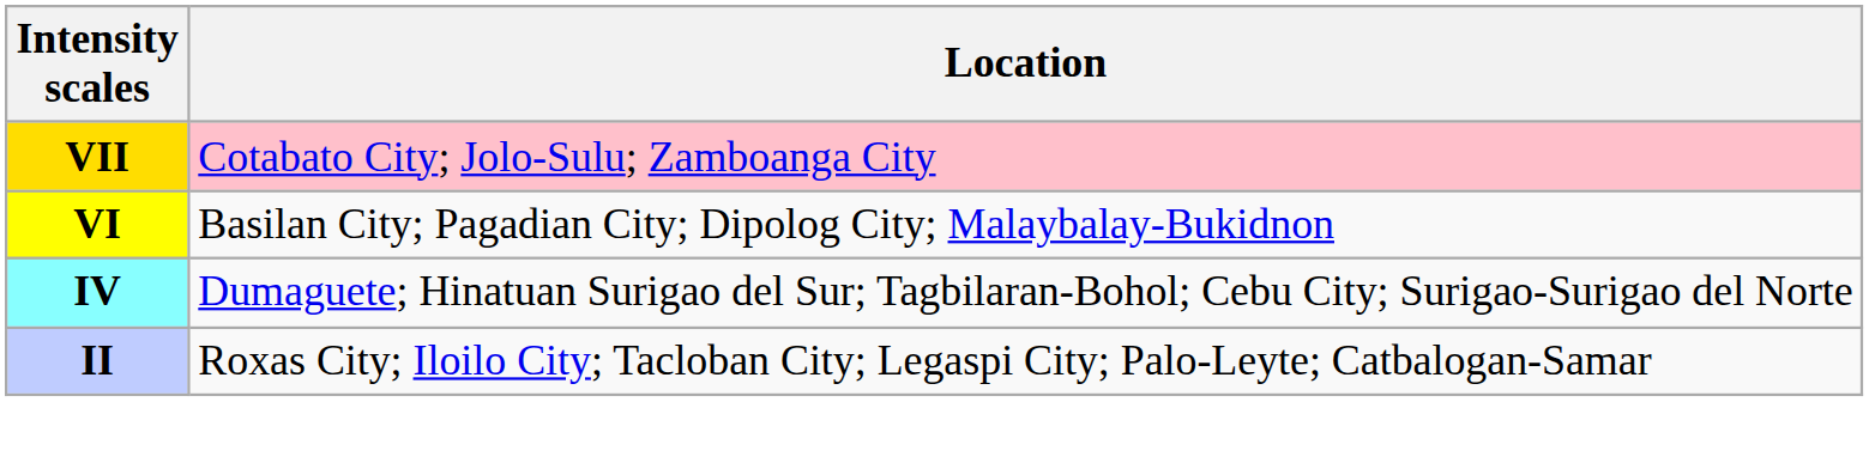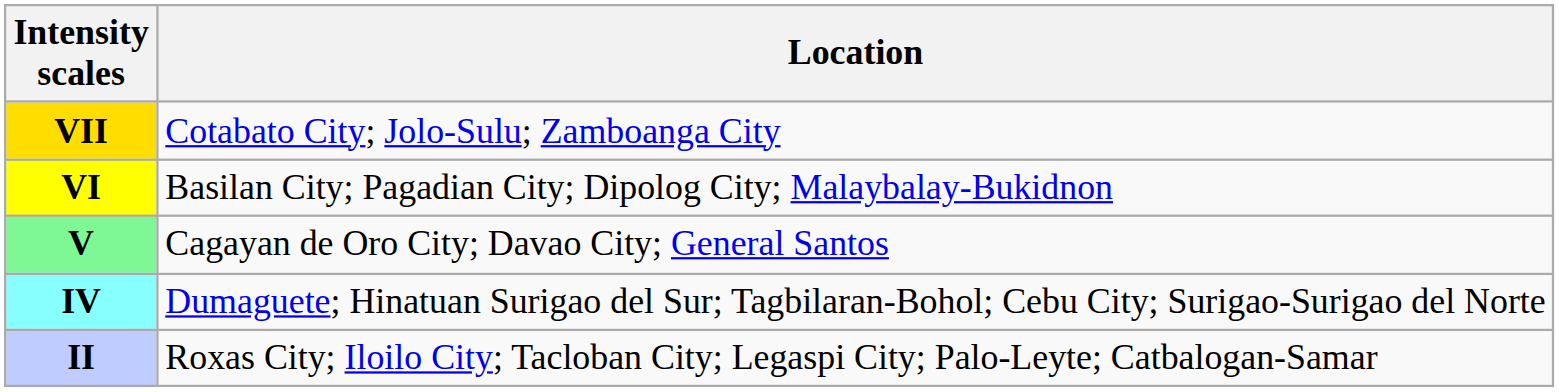 <table class="wikitable">
 <tr>
 <th>Intensity<br>scales</th>
 <th>Location</th>
 </tr>
 <tr>
 <th style="background-color: #fd0;">VII</th>
-<td style="background: pink;"><a href='#'>Cotabato City</a>; <a href='#'>Jolo-Sulu</a>; <a href='#'>Zamboanga City</a></td>
+<td><a href='#'>Cotabato City</a>; <a href='#'>Jolo-Sulu</a>; <a href='#'>Zamboanga City</a></td>
 </tr>
 <tr>
 <th style="background-color: #ff0;">VI</th>
 <td>Basilan City; Pagadian City; Dipolog City; <a href='#'>Malaybalay-Bukidnon</a></td>
+</tr>
+<tr>
+<th style="background-color: #7df894;">V</th>
+<td>Cagayan de Oro City; Davao City; <a href='#'>General Santos</a></td>
 </tr>
 <tr>
 <th style="background-color: #8ff;">IV</th>
 <td><a href='#'>Dumaguete</a>; Hinatuan Surigao del Sur; Tagbilaran-Bohol; Cebu City; Surigao-Surigao del Norte</td>
 </tr>
 <tr>
 <th style="background-color: #bfccff;">II</th>
 <td>Roxas City; <a href='#'>Iloilo City</a>; Tacloban City; Legaspi City; Palo-Leyte; Catbalogan-Samar</td>
 </tr>
 </table>
